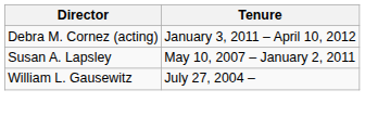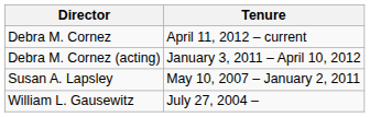 <table class="wikitable">
 <tr>
 <th>Director</th>
 <th>Tenure</th>
+</tr>
+<tr>
+<td>Debra M. Cornez</td>
+<td>April 11, 2012 – current</td>
 </tr>
 <tr>
 <td>Debra M. Cornez (acting)</td>
 <td>January 3, 2011 – April 10, 2012</td>
 </tr>
 <tr>
 <td>Susan A. Lapsley</td>
 <td>May 10, 2007 – January 2, 2011</td>
 </tr>
 <tr>
 <td>William L. Gausewitz</td>
 <td>July 27, 2004 –</td>
 </tr>
 </table>
